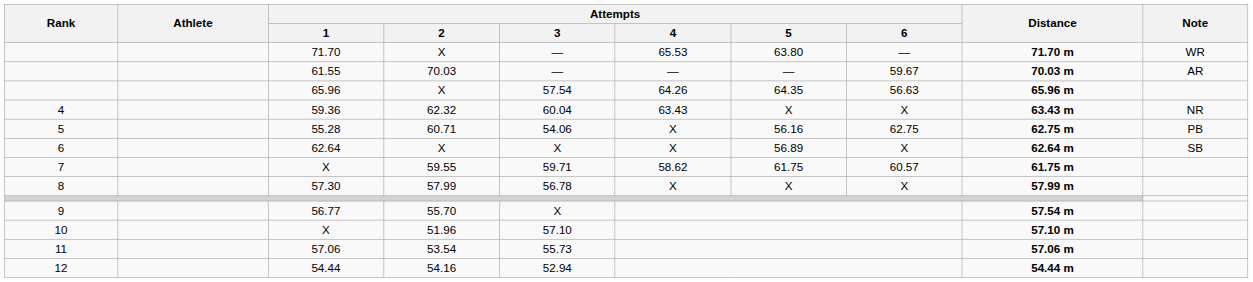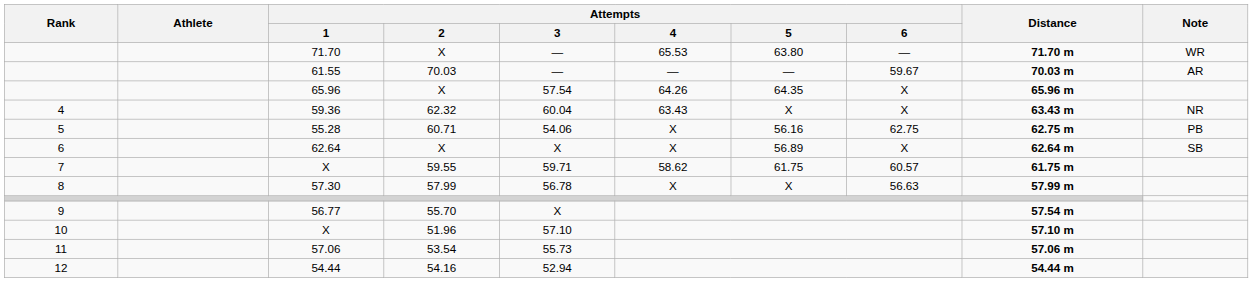 <table class="wikitable" style=" text-align:center; font-size:110%;" width="95%">
 <tr>
 <th rowspan="2">Rank</th>
 <th rowspan="2">Athlete</th>
 <th colspan="6">Attempts</th>
 <th rowspan="2">Distance</th>
 <th rowspan="2">Note</th>
 </tr>
 <tr>
 <th>1</th>
 <th>2</th>
 <th>3</th>
 <th>4</th>
 <th>5</th>
 <th>6</th>
 </tr>
 <tr>
 <td></td>
 <td align=left></td>
 <td>71.70</td>
 <td>X</td>
 <td>—</td>
 <td>65.53</td>
 <td>63.80</td>
 <td>—</td>
 <td><strong>71.70 m</strong></td>
 <td>WR</td>
 </tr>
 <tr>
 <td></td>
 <td align=left></td>
 <td>61.55</td>
 <td>70.03</td>
 <td>—</td>
 <td>—</td>
 <td>—</td>
 <td>59.67</td>
 <td><strong>70.03 m</strong></td>
 <td>AR</td>
 </tr>
 <tr>
 <td></td>
 <td align=left></td>
 <td>65.96</td>
 <td>X</td>
 <td>57.54</td>
 <td>64.26</td>
 <td>64.35</td>
-<td>56.63</td>
+<td>X</td>
 <td><strong>65.96 m</strong></td>
 <td></td>
 </tr>
 <tr>
 <td>4</td>
 <td align=left></td>
 <td>59.36</td>
 <td>62.32</td>
 <td>60.04</td>
 <td>63.43</td>
 <td>X</td>
 <td>X</td>
 <td><strong>63.43 m</strong></td>
 <td>NR</td>
 </tr>
 <tr>
 <td>5</td>
 <td align=left></td>
 <td>55.28</td>
 <td>60.71</td>
 <td>54.06</td>
 <td>X</td>
 <td>56.16</td>
 <td>62.75</td>
 <td><strong>62.75 m</strong></td>
 <td>PB</td>
 </tr>
 <tr>
 <td>6</td>
 <td align=left></td>
 <td>62.64</td>
 <td>X</td>
 <td>X</td>
 <td>X</td>
 <td>56.89</td>
 <td>X</td>
 <td><strong>62.64 m</strong></td>
 <td>SB</td>
 </tr>
 <tr>
 <td>7</td>
 <td align=left></td>
 <td>X</td>
 <td>59.55</td>
 <td>59.71</td>
 <td>58.62</td>
 <td>61.75</td>
 <td>60.57</td>
 <td><strong>61.75 m</strong></td>
 <td></td>
 </tr>
 <tr>
 <td>8</td>
 <td align=left></td>
 <td>57.30</td>
 <td>57.99</td>
 <td>56.78</td>
 <td>X</td>
 <td>X</td>
-<td>X</td>
+<td>56.63</td>
 <td><strong>57.99 m</strong></td>
 <td></td>
 </tr>
 <tr>
 <td colspan=9 bgcolor=lightgray></td>
 </tr>
 <tr>
 <td>9</td>
 <td align=left></td>
 <td>56.77</td>
 <td>55.70</td>
 <td>X</td>
 <td colspan=3></td>
 <td><strong>57.54 m</strong></td>
 <td></td>
 </tr>
 <tr>
 <td>10</td>
 <td align=left></td>
 <td>X</td>
 <td>51.96</td>
 <td>57.10</td>
 <td colspan=3></td>
 <td><strong>57.10 m</strong></td>
 <td></td>
 </tr>
 <tr>
 <td>11</td>
 <td align=left></td>
 <td>57.06</td>
 <td>53.54</td>
 <td>55.73</td>
 <td colspan=3></td>
 <td><strong>57.06 m</strong></td>
 <td></td>
 </tr>
 <tr>
 <td>12</td>
 <td align=left></td>
 <td>54.44</td>
 <td>54.16</td>
 <td>52.94</td>
 <td colspan=3></td>
 <td><strong>54.44 m</strong></td>
 <td></td>
 </tr>
 </table>
